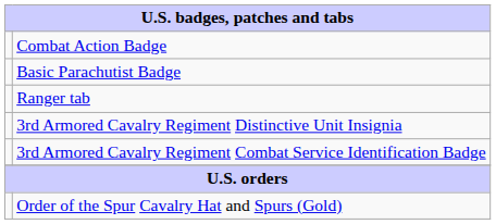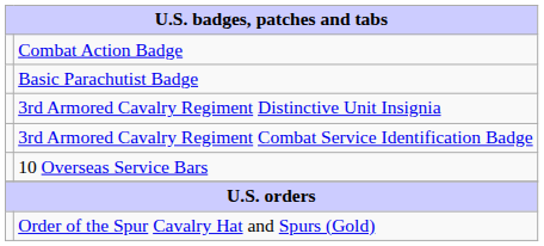 <table class="wikitable">
 <tr style="background:#ccccff;" align=center>
 <td colspan=2><strong>U.S. badges, patches and tabs</strong></td>
 </tr>
 <tr>
 <td align=center></td>
 <td><a href='#'>Combat Action Badge</a></td>
 </tr>
 <tr>
 <td align=center></td>
 <td><a href='#'>Basic Parachutist Badge</a></td>
 </tr>
 <tr>
 <td align=center></td>
-<td><a href='#'>Ranger tab</a></td>
-</tr>
-<tr>
-<td align=center></td>
 <td><a href='#'>3rd Armored Cavalry Regiment</a> <a href='#'>Distinctive Unit Insignia</a></td>
 </tr>
 <tr>
 <td align=center></td>
 <td><a href='#'>3rd Armored Cavalry Regiment</a> <a href='#'>Combat Service Identification Badge</a></td>
+</tr>
+<tr>
+<td align=center></td>
+<td>10 <a href='#'>Overseas Service Bars</a></td>
 </tr>
 <tr>
 </tr>
 <tr style="background:#ccccff;" align=center>
 <td colspan=2><strong>U.S. orders</strong></td>
 </tr>
 <tr>
 <td align=center></td>
 <td><a href='#'>Order of the Spur</a> <a href='#'>Cavalry Hat</a> and <a href='#'>Spurs (Gold)</a></td>
 </tr>
 </table>
